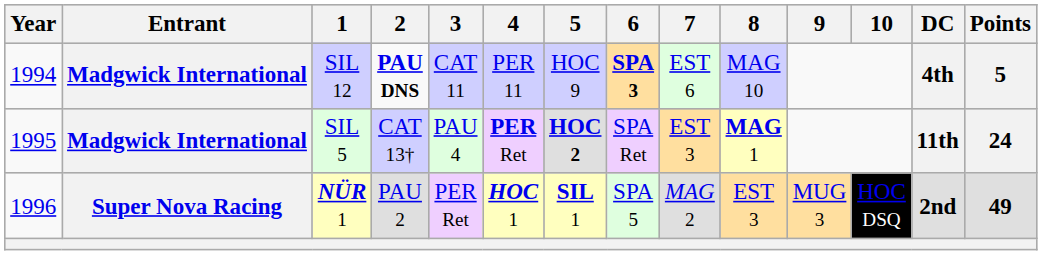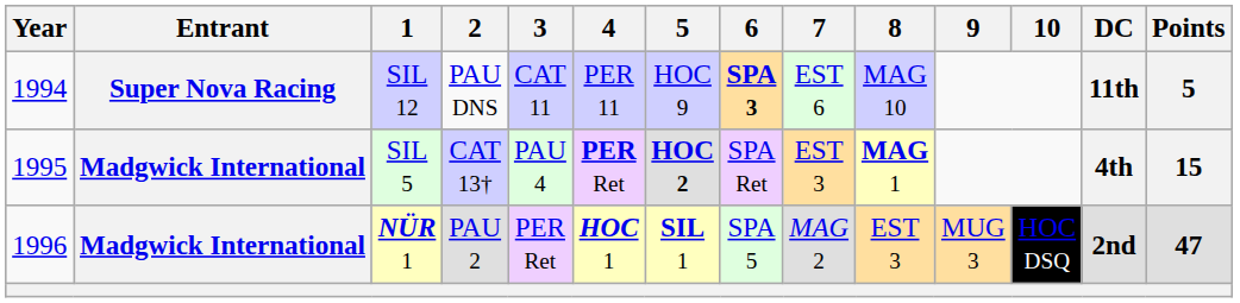 <table class="wikitable" style="text-align:center; font-size:90%">
 <tr>
 <th>Year</th>
 <th>Entrant</th>
 <th>1</th>
 <th>2</th>
 <th>3</th>
 <th>4</th>
 <th>5</th>
 <th>6</th>
 <th>7</th>
 <th>8</th>
 <th>9</th>
 <th>10</th>
 <th>DC</th>
 <th>Points</th>
 </tr>
 <tr>
 <td><a href='#'>1994</a></td>
-<th nowrap><a href='#'>Madgwick International</a></th>
+<th nowrap><a href='#'>Super Nova Racing</a></th>
 <td style="background:#CFCFFF;"><a href='#'>SIL</a><br><small>12</small></td>
-<td><strong><a href='#'>PAU</a><br><small>DNS</small></strong></td>
+<td><a href='#'>PAU</a><br><small>DNS</small></td>
 <td style="background:#CFCFFF;"><a href='#'>CAT</a><br><small>11</small></td>
 <td style="background:#CFCFFF;"><a href='#'>PER</a><br><small>11</small></td>
 <td style="background:#CFCFFF;"><a href='#'>HOC</a><br><small>9</small></td>
 <td style="background:#FFDF9F;"><strong><a href='#'>SPA</a><br><small>3</small></strong></td>
 <td style="background:#DFFFDF;"><a href='#'>EST</a><br><small>6</small></td>
 <td style="background:#CFCFFF;"><a href='#'>MAG</a><br><small>10</small></td>
 <td colspan=2></td>
-<th>4th</th>
+<th>11th</th>
 <th>5</th>
 </tr>
 <tr>
 <td><a href='#'>1995</a></td>
 <th nowrap><a href='#'>Madgwick International</a></th>
 <td style="background:#DFFFDF;"><a href='#'>SIL</a><br><small>5</small></td>
 <td style="background:#CFCFFF;"><a href='#'>CAT</a><br><small>13†</small></td>
 <td style="background:#DFFFDF;"><a href='#'>PAU</a><br><small>4</small></td>
 <td style="background:#EFCFFF;"><strong><a href='#'>PER</a></strong><br><small>Ret</small></td>
 <td style="background:#DFDFDF;"><strong><a href='#'>HOC</a><br><small>2</small></strong></td>
 <td style="background:#EFCFFF;"><a href='#'>SPA</a><br><small>Ret</small></td>
 <td style="background:#FFDF9F;"><a href='#'>EST</a><br><small>3</small></td>
 <td style="background:#FFFFBF;"><strong><a href='#'>MAG</a></strong><br><small>1</small></td>
 <td colspan=2></td>
-<th>11th</th>
-<th>24</th>
+<th>4th</th>
+<th>15</th>
 </tr>
 <tr>
 <td><a href='#'>1996</a></td>
-<th nowrap><a href='#'>Super Nova Racing</a></th>
+<th nowrap><a href='#'>Madgwick International</a></th>
 <td style="background:#FFFFBF;"><strong><em><a href='#'>NÜR</a></em></strong><br><small>1</small></td>
 <td style="background:#DFDFDF;"><a href='#'>PAU</a><br><small>2</small></td>
 <td style="background:#EFCFFF;"><a href='#'>PER</a><br><small>Ret</small></td>
 <td style="background:#FFFFBF;"><strong><em><a href='#'>HOC</a></em></strong><br><small>1</small></td>
 <td style="background:#FFFFBF;"><strong><a href='#'>SIL</a></strong><br><small>1</small></td>
 <td style="background:#DFFFDF;"><a href='#'>SPA</a><br><small>5</small></td>
 <td style="background:#DFDFDF;"><em><a href='#'>MAG</a></em><br><small>2</small></td>
 <td style="background:#FFDF9F;"><a href='#'>EST</a><br><small>3</small></td>
 <td style="background:#FFDF9F;"><a href='#'>MUG</a><br><small>3</small></td>
 <td style="background:#000000; color:white"><a href='#'><span>HOC</span></a><br><small>DSQ</small></td>
 <td style="background:#DFDFDF;"><strong>2nd</strong></td>
-<td style="background:#DFDFDF;"><strong>49</strong></td>
+<td style="background:#DFDFDF;"><strong>47</strong></td>
 </tr>
 <tr>
 <th colspan="14"></th>
 </tr>
 </table>
